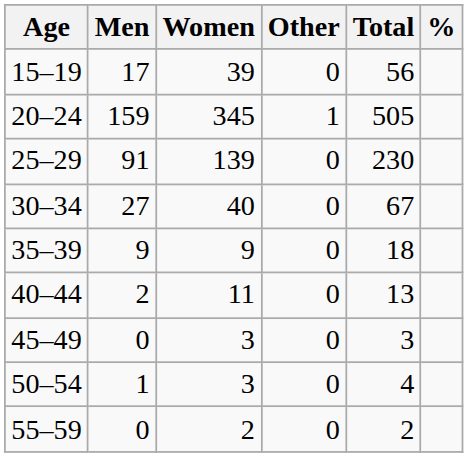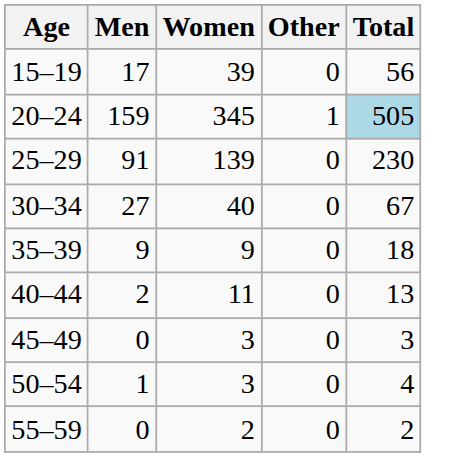 <table class="wikitable sortable collapsible floatright">
 <tr>
 <th>Age</th>
 <th>Men</th>
 <th>Women</th>
 <th>Other</th>
 <th>Total</th>
-<th>%</th>
 </tr>
 <tr>
 <td>15–19</td>
 <td align=right>17</td>
 <td align=right>39</td>
 <td align=right>0</td>
 <td align=right>56</td>
-<td align=right></td>
 </tr>
 <tr>
 <td>20–24</td>
 <td align=right>159</td>
 <td align=right>345</td>
 <td align=right>1</td>
-<td align=right>505</td>
-<td align=right></td>
+<td align=right style="background: lightblue;">505</td>
 </tr>
 <tr>
 <td>25–29</td>
 <td align=right>91</td>
 <td align=right>139</td>
 <td align=right>0</td>
 <td align=right>230</td>
-<td align=right></td>
 </tr>
 <tr>
 <td>30–34</td>
 <td align=right>27</td>
 <td align=right>40</td>
 <td align=right>0</td>
 <td align=right>67</td>
-<td align=right></td>
 </tr>
 <tr>
 <td>35–39</td>
 <td align=right>9</td>
 <td align=right>9</td>
 <td align=right>0</td>
 <td align=right>18</td>
-<td align=right></td>
 </tr>
 <tr>
 <td>40–44</td>
 <td align=right>2</td>
 <td align=right>11</td>
 <td align=right>0</td>
 <td align=right>13</td>
-<td align=right></td>
 </tr>
 <tr>
 <td>45–49</td>
 <td align=right>0</td>
 <td align=right>3</td>
 <td align=right>0</td>
 <td align=right>3</td>
-<td align=right></td>
 </tr>
 <tr>
 <td>50–54</td>
 <td align=right>1</td>
 <td align=right>3</td>
 <td align=right>0</td>
 <td align=right>4</td>
-<td align=right></td>
 </tr>
 <tr>
 <td>55–59</td>
 <td align=right>0</td>
 <td align=right>2</td>
 <td align=right>0</td>
 <td align=right>2</td>
-<td align=right></td>
 </tr>
 </table>
